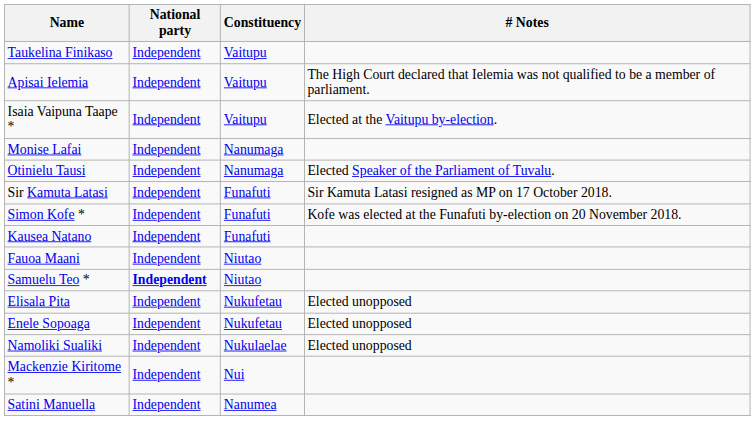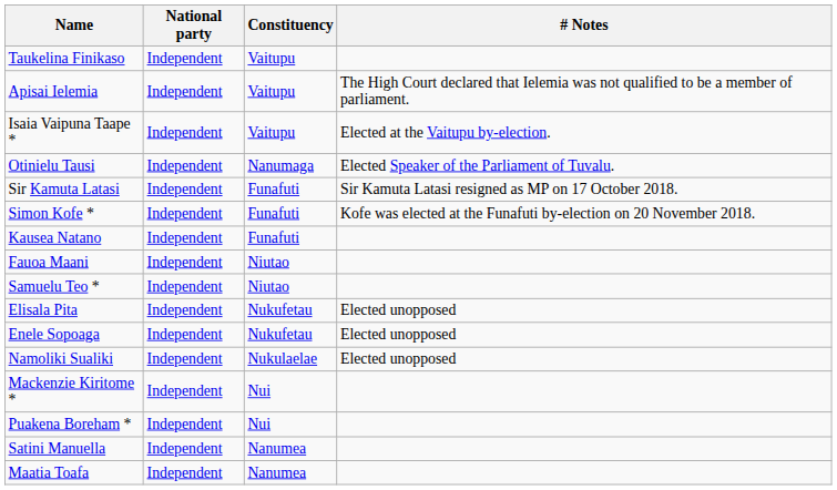 <table class="sortable wikitable">
 <tr>
 <th>Name</th>
 <th>National party</th>
 <th>Constituency</th>
 <th># Notes</th>
 </tr>
 <tr>
 <td><a href='#'>Taukelina Finikaso</a></td>
 <td> <a href='#'>Independent</a></td>
 <td><a href='#'>Vaitupu</a></td>
 <td></td>
 </tr>
 <tr>
 <td><a href='#'>Apisai Ielemia</a></td>
 <td> <a href='#'>Independent</a></td>
 <td><a href='#'>Vaitupu</a></td>
 <td>The High Court declared that Ielemia was not qualified to be a member of parliament.</td>
 </tr>
 <tr>
 <td>Isaia Vaipuna Taape *</td>
 <td> <a href='#'>Independent</a></td>
 <td><a href='#'>Vaitupu</a></td>
 <td>Elected at the <a href='#'>Vaitupu by-election</a>.</td>
-</tr>
-<tr>
-<td><a href='#'>Monise Lafai</a></td>
-<td> <a href='#'>Independent</a></td>
-<td><a href='#'>Nanumaga</a></td>
-<td></td>
 </tr>
 <tr>
 <td><a href='#'>Otinielu Tausi</a></td>
 <td> <a href='#'>Independent</a></td>
 <td><a href='#'>Nanumaga</a></td>
 <td>Elected <a href='#'>Speaker of the Parliament of Tuvalu</a>.</td>
 </tr>
 <tr>
 <td>Sir <a href='#'>Kamuta Latasi</a></td>
 <td> <a href='#'>Independent</a></td>
 <td><a href='#'>Funafuti</a></td>
 <td>Sir Kamuta Latasi resigned as MP on 17 October 2018.</td>
 </tr>
 <tr>
 <td><a href='#'>Simon Kofe</a> *</td>
 <td> <a href='#'>Independent</a></td>
 <td><a href='#'>Funafuti</a></td>
 <td>Kofe was elected at the Funafuti by-election on 20 November 2018.</td>
 </tr>
 <tr>
 <td><a href='#'>Kausea Natano</a></td>
 <td> <a href='#'>Independent</a></td>
 <td><a href='#'>Funafuti</a></td>
 <td></td>
 </tr>
 <tr>
 <td><a href='#'>Fauoa Maani</a></td>
 <td> <a href='#'>Independent</a></td>
 <td><a href='#'>Niutao</a></td>
 <td></td>
 </tr>
 <tr>
 <td><a href='#'>Samuelu Teo</a> *</td>
-<td><strong> <a href='#'>Independent</a></strong></td>
+<td> <a href='#'>Independent</a></td>
 <td><a href='#'>Niutao</a></td>
 <td></td>
 </tr>
 <tr>
 <td><a href='#'>Elisala Pita</a></td>
 <td> <a href='#'>Independent</a></td>
 <td><a href='#'>Nukufetau</a></td>
 <td>Elected unopposed</td>
 </tr>
 <tr>
 <td><a href='#'>Enele Sopoaga</a></td>
 <td> <a href='#'>Independent</a></td>
 <td><a href='#'>Nukufetau</a></td>
 <td>Elected unopposed</td>
 </tr>
 <tr>
 <td><a href='#'>Namoliki Sualiki</a></td>
 <td> <a href='#'>Independent</a></td>
 <td><a href='#'>Nukulaelae</a></td>
 <td>Elected unopposed</td>
 </tr>
 <tr>
 <td><a href='#'>Mackenzie Kiritome</a> *</td>
 <td> <a href='#'>Independent</a></td>
 <td><a href='#'>Nui</a></td>
 <td></td>
 </tr>
 <tr>
+<td><a href='#'>Puakena Boreham</a> *</td>
+<td> <a href='#'>Independent</a></td>
+<td><a href='#'>Nui</a></td>
+<td></td>
+</tr>
+<tr>
 <td><a href='#'>Satini Manuella</a></td>
 <td> <a href='#'>Independent</a></td>
 <td><a href='#'>Nanumea</a></td>
 <td></td>
 </tr>
+<tr>
+<td><a href='#'>Maatia Toafa</a></td>
+<td> <a href='#'>Independent</a></td>
+<td><a href='#'>Nanumea</a></td>
+<td></td>
+</tr>
 </table>
